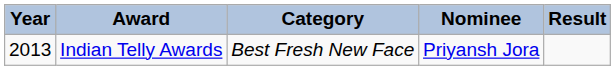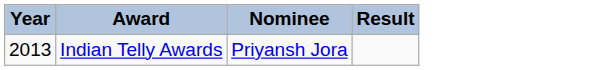 <table class="wikitable">
 <tr>
 <th style="background:#B0C4DE;">Year</th>
 <th style="background:#B0C4DE;">Award</th>
-<th style="background:#B0C4DE;">Category</th>
 <th style="background:#B0C4DE;">Nominee</th>
 <th style="background:#B0C4DE;">Result</th>
 </tr>
 <tr>
 <td rowspan="1">2013</td>
 <td><a href='#'>Indian Telly Awards</a></td>
-<td><em>Best Fresh New Face</em></td>
 <td><a href='#'>Priyansh Jora</a></td>
 <td></td>
 </tr>
 </table>
